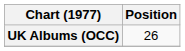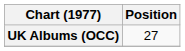 <table class="wikitable plainrowheaders" style="text-align:center;">
 <tr>
 <th scope="col">Chart (1977)</th>
 <th scope="col">Position</th>
 </tr>
 <tr>
 <th scope="row">UK Albums (OCC)</th>
-<td>26</td>
+<td>27</td>
 </tr>
 <tr>
 </tr>
 </table>
